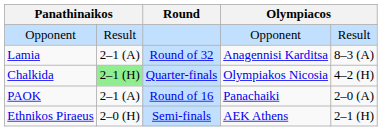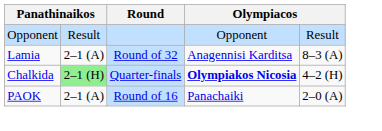 <table class="wikitable" style="text-align:center">
 <tr>
 <th colspan="2">Panathinaikos</th>
 <th>Round</th>
 <th colspan="2">Olympiacos</th>
 </tr>
 <tr style="background:#C1E0FF">
 <td>Opponent</td>
 <td>Result</td>
 <td></td>
 <td>Opponent</td>
 <td>Result</td>
 </tr>
 <tr>
 <td style="text-align:left"><a href='#'>Lamia</a></td>
 <td>2–1  (A)</td>
 <td style="background:#C1E0FF"><a href='#'>Round of 32</a></td>
 <td style="text-align:left"><a href='#'>Anagennisi Karditsa</a></td>
 <td>8–3 (A)</td>
 </tr>
 <tr>
 <td style="text-align:left"><a href='#'>Chalkida</a></td>
 <td style="background: lightgreen;">2–1 (H)</td>
 <td style="background:#C1E0FF"><a href='#'>Quarter-finals</a></td>
-<td style="text-align:left"><a href='#'>Olympiakos Nicosia</a></td>
+<td style="text-align:left"><strong><a href='#'>Olympiakos Nicosia</a></strong></td>
 <td>4–2 (H)</td>
 </tr>
 <tr>
 <td style="text-align:left"><a href='#'>PAOK</a></td>
 <td>2–1  (A)</td>
 <td style="background:#C1E0FF"><a href='#'>Round of 16</a></td>
 <td style="text-align:left"><a href='#'>Panachaiki</a></td>
 <td>2–0 (A)</td>
 </tr>
-<tr>
-<td style="text-align:left"><a href='#'>Ethnikos Piraeus</a></td>
-<td>2–0 (H)</td>
-<td style="background:#C1E0FF"><a href='#'>Semi-finals</a></td>
-<td style="text-align:left"><a href='#'>AEK Athens</a></td>
-<td>2–1 (H)</td>
-</tr>
 </table>
